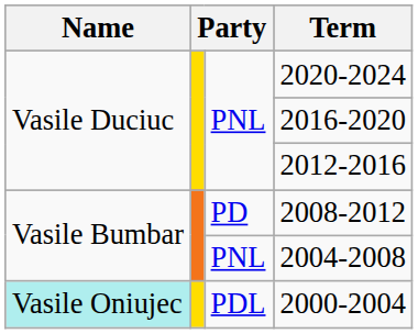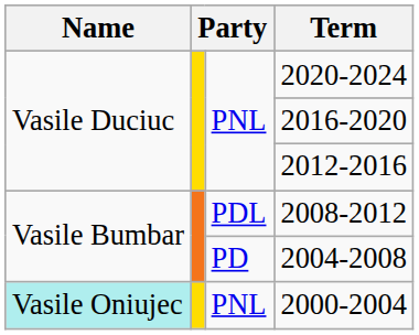 <table class="wikitable">
 <tr>
 <th>Name</th>
 <th colspan="2">Party</th>
 <th>Term</th>
 </tr>
 <tr>
 <td rowspan="3">Vasile Duciuc</td>
 <td rowspan="3" ; bgcolor="#FFDD00"></td>
 <td rowspan="3"><a href='#'>PNL</a></td>
 <td>2020-2024</td>
 </tr>
 <tr>
 <td>2016-2020</td>
 </tr>
 <tr>
 <td>2012-2016</td>
 </tr>
 <tr>
 <td rowspan="2">Vasile Bumbar</td>
 <td rowspan="2" ; bgcolor="#F4741B"></td>
-<td><a href='#'>PD</a></td>
+<td><a href='#'>PDL</a></td>
 <td>2008-2012</td>
 </tr>
 <tr>
-<td><a href='#'>PNL</a></td>
+<td><a href='#'>PD</a></td>
 <td>2004-2008</td>
 </tr>
 <tr>
 <td style="background: paleturquoise;">Vasile Oniujec</td>
 <td bgcolor="#FFDD00"></td>
-<td><a href='#'>PDL</a></td>
+<td><a href='#'>PNL</a></td>
 <td>2000-2004</td>
 </tr>
 </table>
